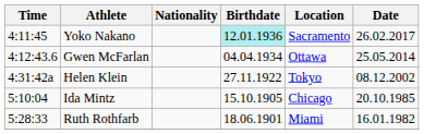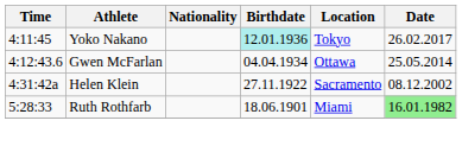 <table class="wikitable">
 <tr>
 <th>Time</th>
 <th>Athlete</th>
 <th>Nationality</th>
 <th>Birthdate</th>
 <th>Location</th>
 <th>Date</th>
 </tr>
 <tr>
 <td>4:11:45</td>
 <td>Yoko Nakano</td>
 <td></td>
 <td style="background: paleturquoise;">12.01.1936</td>
-<td><a href='#'>Sacramento</a></td>
+<td><a href='#'>Tokyo</a></td>
 <td>26.02.2017</td>
 </tr>
 <tr>
 <td>4:12:43.6</td>
 <td>Gwen McFarlan</td>
 <td></td>
 <td>04.04.1934</td>
 <td><a href='#'>Ottawa</a></td>
 <td>25.05.2014</td>
 </tr>
 <tr>
 <td>4:31:42a</td>
 <td>Helen Klein</td>
 <td></td>
 <td>27.11.1922</td>
-<td><a href='#'>Tokyo</a></td>
+<td><a href='#'>Sacramento</a></td>
 <td>08.12.2002</td>
-</tr>
-<tr>
-<td>5:10:04</td>
-<td>Ida Mintz</td>
-<td></td>
-<td>15.10.1905</td>
-<td><a href='#'>Chicago</a></td>
-<td>20.10.1985</td>
 </tr>
 <tr>
 <td>5:28:33</td>
 <td>Ruth Rothfarb</td>
 <td></td>
 <td>18.06.1901</td>
 <td><a href='#'>Miami</a></td>
-<td>16.01.1982</td>
+<td style="background: lightgreen;">16.01.1982</td>
 </tr>
 <tr>
 </tr>
 </table>
